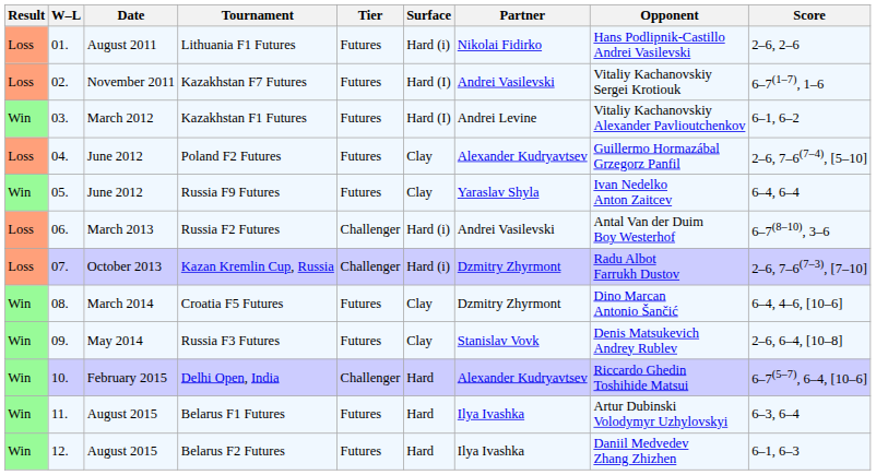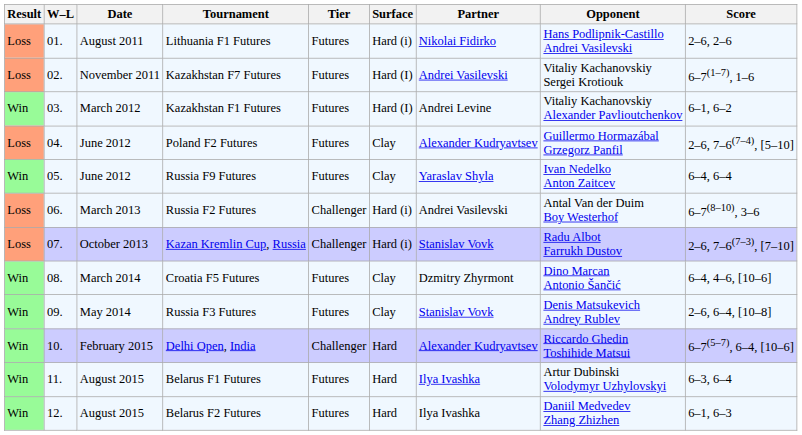 <table class="sortable wikitable">
 <tr>
 <th>Result</th>
 <th>W–L</th>
 <th>Date</th>
 <th>Tournament</th>
 <th>Tier</th>
 <th>Surface</th>
 <th>Partner</th>
 <th>Opponent</th>
 <th>Score</th>
 </tr>
 <tr style="background:#f0f8ff;">
 <td style="background:#ffa07a;">Loss</td>
 <td>01.</td>
 <td>August 2011</td>
 <td>Lithuania F1 Futures</td>
 <td>Futures</td>
 <td>Hard (i)</td>
 <td> <a href='#'>Nikolai Fidirko</a></td>
 <td> <a href='#'>Hans Podlipnik-Castillo</a><br>  <a href='#'>Andrei Vasilevski</a></td>
 <td>2–6, 2–6</td>
 </tr>
 <tr style="background:#f0f8ff;">
 <td style="background:#ffa07a;">Loss</td>
 <td>02.</td>
 <td>November 2011</td>
 <td>Kazakhstan F7 Futures</td>
 <td>Futures</td>
 <td>Hard (I)</td>
 <td> <a href='#'>Andrei Vasilevski</a></td>
 <td> Vitaliy Kachanovskiy<br>  Sergei Krotiouk</td>
 <td>6–7<sup>(1–7)</sup>, 1–6</td>
 </tr>
 <tr style="background:#f0f8ff;">
 <td style="background:#98fb98;">Win</td>
 <td>03.</td>
 <td>March 2012</td>
 <td>Kazakhstan F1 Futures</td>
 <td>Futures</td>
 <td>Hard (I)</td>
 <td> Andrei Levine</td>
 <td> Vitaliy Kachanovskiy<br>  <a href='#'>Alexander Pavlioutchenkov</a></td>
 <td>6–1, 6–2</td>
 </tr>
 <tr style="background:#f0f8ff;">
 <td style="background:#ffa07a;">Loss</td>
 <td>04.</td>
 <td>June 2012</td>
 <td>Poland F2 Futures</td>
 <td>Futures</td>
 <td>Clay</td>
 <td> <a href='#'>Alexander Kudryavtsev</a></td>
 <td> <a href='#'>Guillermo Hormazábal</a><br>  <a href='#'>Grzegorz Panfil</a></td>
 <td>2–6, 7–6<sup>(7–4)</sup>, [5–10]</td>
 </tr>
 <tr style="background:#f0f8ff;">
 <td style="background:#98fb98;">Win</td>
 <td>05.</td>
 <td>June 2012</td>
 <td>Russia F9 Futures</td>
 <td>Futures</td>
 <td>Clay</td>
 <td> <a href='#'>Yaraslav Shyla</a></td>
 <td> <a href='#'>Ivan Nedelko</a><br>  <a href='#'>Anton Zaitcev</a></td>
 <td>6–4, 6–4</td>
 </tr>
 <tr style="background:#f0f8ff;">
 <td style="background:#ffa07a;">Loss</td>
 <td>06.</td>
 <td>March 2013</td>
 <td>Russia F2 Futures</td>
 <td>Challenger</td>
 <td>Hard (i)</td>
 <td> Andrei Vasilevski</td>
 <td> Antal Van der Duim<br>  <a href='#'>Boy Westerhof</a></td>
 <td>6–7<sup>(8–10)</sup>, 3–6</td>
 </tr>
 <tr style="background:#ccccff;">
 <td style="background:#ffa07a;">Loss</td>
 <td>07.</td>
 <td>October 2013</td>
 <td><a href='#'>Kazan Kremlin Cup</a>, <a href='#'>Russia</a></td>
 <td>Challenger</td>
 <td>Hard (i)</td>
-<td> <a href='#'>Dzmitry Zhyrmont</a></td>
+<td> <a href='#'>Stanislav Vovk</a></td>
 <td> <a href='#'>Radu Albot</a><br>  <a href='#'>Farrukh Dustov</a></td>
 <td>2–6, 7–6<sup>(7–3)</sup>, [7–10]</td>
 </tr>
 <tr style="background:#f0f8ff;">
 <td style="background:#98fb98;">Win</td>
 <td>08.</td>
 <td>March 2014</td>
 <td>Croatia F5 Futures</td>
 <td>Futures</td>
 <td>Clay</td>
 <td> Dzmitry Zhyrmont</td>
 <td> <a href='#'>Dino Marcan</a><br>  <a href='#'>Antonio Šančić</a></td>
 <td>6–4, 4–6, [10–6]</td>
 </tr>
 <tr style="background:#f0f8ff;">
 <td style="background:#98fb98;">Win</td>
 <td>09.</td>
 <td>May 2014</td>
 <td>Russia F3 Futures</td>
 <td>Futures</td>
 <td>Clay</td>
 <td> <a href='#'>Stanislav Vovk</a></td>
 <td> <a href='#'>Denis Matsukevich</a><br>  <a href='#'>Andrey Rublev</a></td>
 <td>2–6, 6–4, [10–8]</td>
 </tr>
 <tr style="background:#ccccff;">
 <td style="background:#98fb98;">Win</td>
 <td>10.</td>
 <td>February 2015</td>
 <td><a href='#'>Delhi Open</a>, <a href='#'>India</a></td>
 <td>Challenger</td>
 <td>Hard</td>
 <td> <a href='#'>Alexander Kudryavtsev</a></td>
 <td> <a href='#'>Riccardo Ghedin</a><br>  <a href='#'>Toshihide Matsui</a></td>
 <td>6–7<sup>(5–7)</sup>, 6–4, [10–6]</td>
 </tr>
 <tr style="background:#f0f8ff;">
 <td style="background:#98fb98;">Win</td>
 <td>11.</td>
 <td>August 2015</td>
 <td>Belarus F1 Futures</td>
 <td>Futures</td>
 <td>Hard</td>
 <td> <a href='#'>Ilya Ivashka</a></td>
 <td> Artur Dubinski<br>  <a href='#'>Volodymyr Uzhylovskyi</a></td>
 <td>6–3, 6–4</td>
 </tr>
 <tr style="background:#f0f8ff;">
 <td style="background:#98fb98;">Win</td>
 <td>12.</td>
 <td>August 2015</td>
 <td>Belarus F2 Futures</td>
 <td>Futures</td>
 <td>Hard</td>
 <td> Ilya Ivashka</td>
 <td> <a href='#'>Daniil Medvedev</a><br>  <a href='#'>Zhang Zhizhen</a></td>
 <td>6–1, 6–3</td>
 </tr>
 </table>
